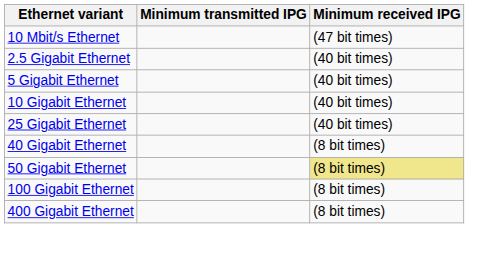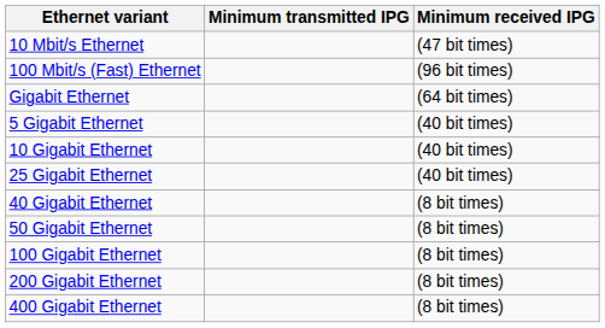 <table class="wikitable">
 <tr>
 <th>Ethernet variant</th>
 <th>Minimum transmitted IPG</th>
 <th>Minimum received IPG</th>
 </tr>
 <tr>
 <td><a href='#'>10 Mbit/s Ethernet</a></td>
 <td></td>
 <td> (47 bit times)</td>
 </tr>
 <tr>
-<td><a href='#'>2.5 Gigabit Ethernet</a></td>
+<td><a href='#'>100 Mbit/s (Fast) Ethernet</a></td>
 <td></td>
-<td> (40 bit times)</td>
+<td> (96 bit times)</td>
+</tr>
+<tr>
+<td><a href='#'>Gigabit Ethernet</a></td>
+<td></td>
+<td> (64 bit times)</td>
 </tr>
 <tr>
 <td><a href='#'>5 Gigabit Ethernet</a></td>
 <td></td>
 <td> (40 bit times)</td>
 </tr>
 <tr>
 <td><a href='#'>10 Gigabit Ethernet</a></td>
 <td></td>
 <td> (40 bit times)</td>
 </tr>
 <tr>
 <td><a href='#'>25 Gigabit Ethernet</a></td>
 <td></td>
 <td> (40 bit times)</td>
 </tr>
 <tr>
 <td><a href='#'>40 Gigabit Ethernet</a></td>
 <td></td>
 <td> (8 bit times)</td>
 </tr>
 <tr>
 <td><a href='#'>50 Gigabit Ethernet</a></td>
 <td></td>
-<td style="background: khaki;"> (8 bit times)</td>
+<td> (8 bit times)</td>
 </tr>
 <tr>
 <td><a href='#'>100 Gigabit Ethernet</a></td>
+<td></td>
+<td> (8 bit times)</td>
+</tr>
+<tr>
+<td><a href='#'>200 Gigabit Ethernet</a></td>
 <td></td>
 <td> (8 bit times)</td>
 </tr>
 <tr>
 <td><a href='#'>400 Gigabit Ethernet</a></td>
 <td></td>
 <td> (8 bit times)</td>
 </tr>
 </table>
